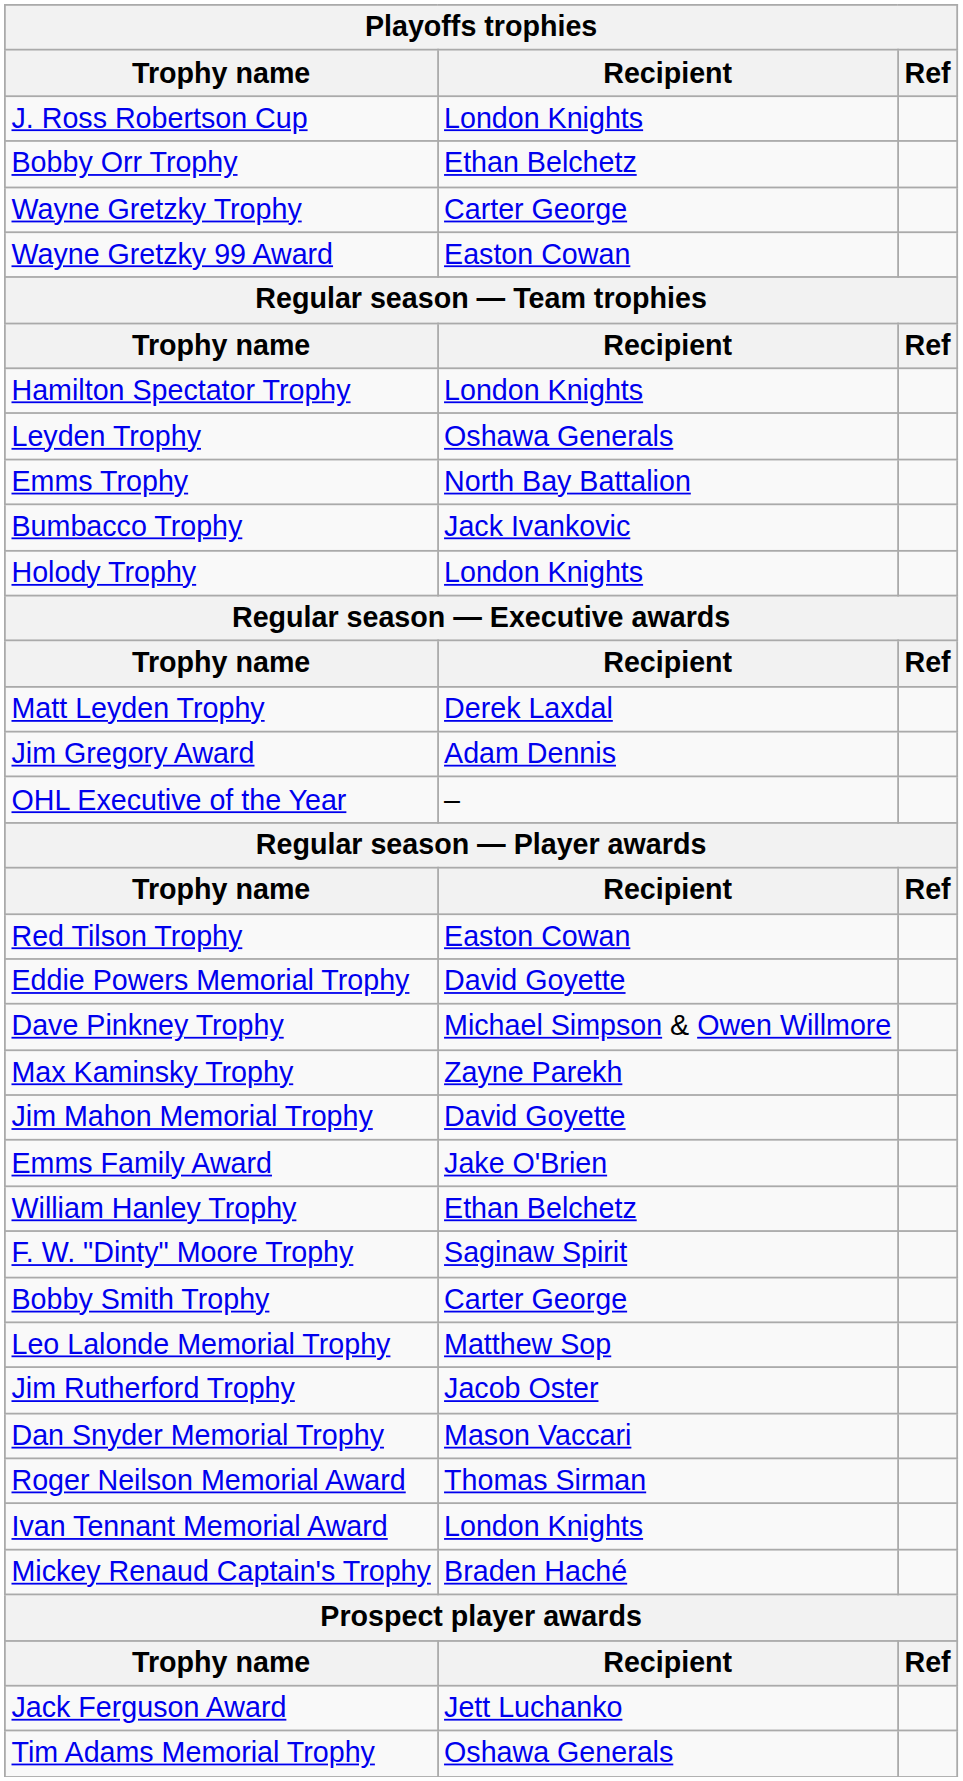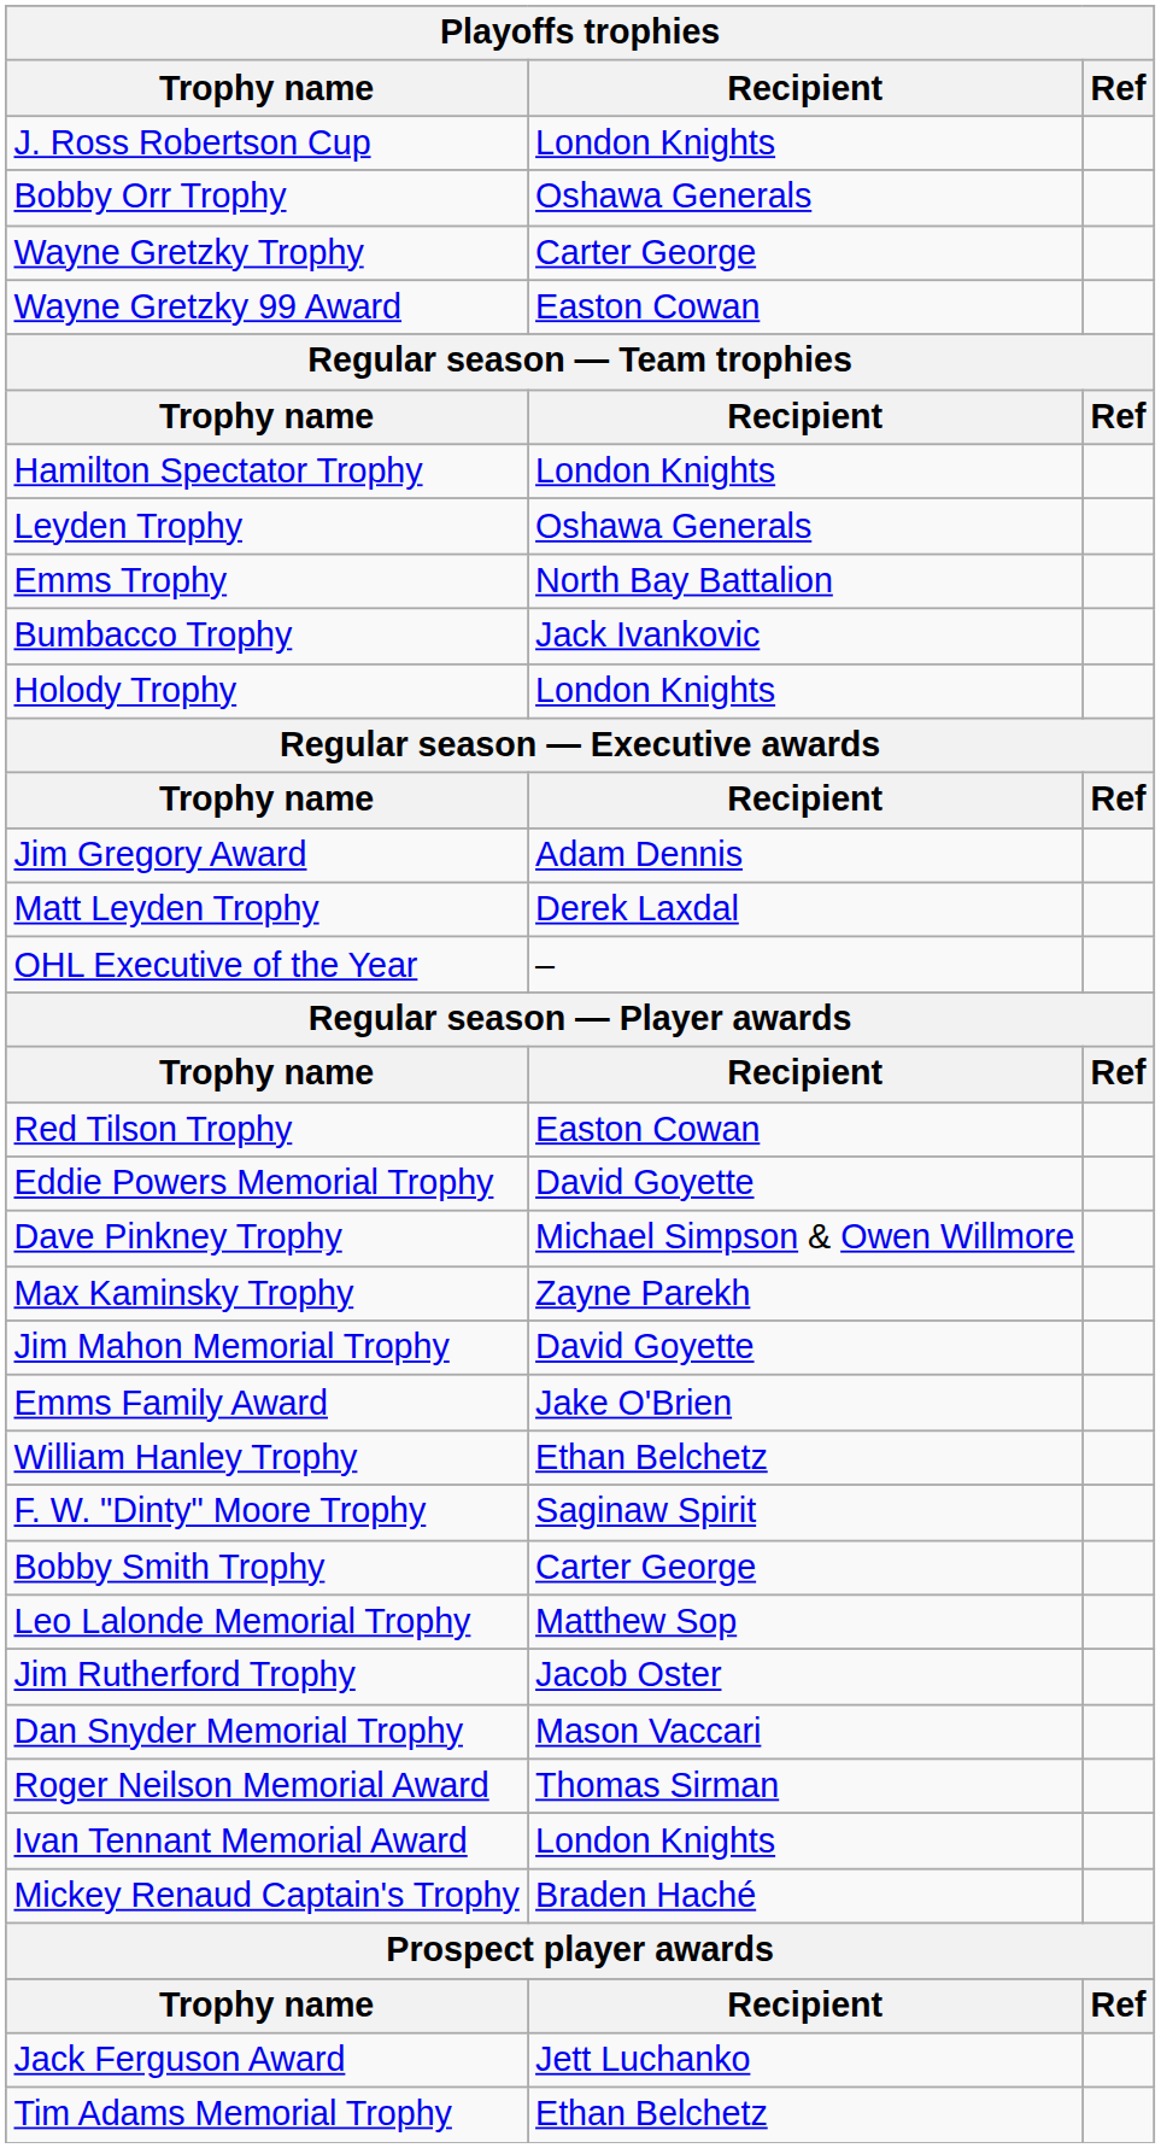 <table class="wikitable">
 <tr>
 <th colspan="3">Playoffs trophies</th>
 </tr>
 <tr>
 <th>Trophy name</th>
 <th>Recipient</th>
 <th>Ref</th>
 </tr>
 <tr>
 <td><a href='#'>J. Ross Robertson Cup</a> <br></td>
 <td><a href='#'>London Knights</a></td>
 <td></td>
 </tr>
 <tr>
 <td><a href='#'>Bobby Orr Trophy</a> <br></td>
-<td><a href='#'>Ethan Belchetz</a> </td>
+<td><a href='#'>Oshawa Generals</a></td>
 <td></td>
 </tr>
 <tr>
 <td><a href='#'>Wayne Gretzky Trophy</a> <br></td>
 <td><a href='#'>Carter George</a> </td>
 <td></td>
 </tr>
 <tr>
 <td><a href='#'>Wayne Gretzky 99 Award</a> <br></td>
 <td><a href='#'>Easton Cowan</a> </td>
 <td></td>
 </tr>
 <tr>
 <th colspan="3">Regular season — Team trophies</th>
 </tr>
 <tr>
 <th>Trophy name</th>
 <th>Recipient</th>
 <th>Ref</th>
 </tr>
 <tr>
 <td><a href='#'>Hamilton Spectator Trophy</a> <br></td>
 <td><a href='#'>London Knights</a></td>
 <td></td>
 </tr>
 <tr>
 <td><a href='#'>Leyden Trophy</a> <br></td>
 <td><a href='#'>Oshawa Generals</a></td>
 <td></td>
 </tr>
 <tr>
 <td><a href='#'>Emms Trophy</a> <br></td>
 <td><a href='#'>North Bay Battalion</a></td>
 <td></td>
 </tr>
 <tr>
 <td><a href='#'>Bumbacco Trophy</a> <br></td>
 <td><a href='#'>Jack Ivankovic</a> </td>
 <td></td>
 </tr>
 <tr>
 <td><a href='#'>Holody Trophy</a> <br></td>
 <td><a href='#'>London Knights</a></td>
 <td></td>
 </tr>
 <tr>
 <th colspan="3">Regular season — Executive awards</th>
 </tr>
 <tr>
 <th>Trophy name</th>
 <th>Recipient</th>
 <th>Ref</th>
 </tr>
 <tr>
-<td><a href='#'>Matt Leyden Trophy</a> <br></td>
-<td><a href='#'>Derek Laxdal</a> </td>
+<td><a href='#'>Jim Gregory Award</a> <br></td>
+<td><a href='#'>Adam Dennis</a> </td>
 <td></td>
 </tr>
 <tr>
-<td><a href='#'>Jim Gregory Award</a> <br></td>
-<td><a href='#'>Adam Dennis</a> </td>
+<td><a href='#'>Matt Leyden Trophy</a> <br></td>
+<td><a href='#'>Derek Laxdal</a> </td>
 <td></td>
 </tr>
 <tr>
 <td><a href='#'>OHL Executive of the Year</a> <br></td>
 <td>–</td>
 <td></td>
 </tr>
 <tr>
 <th colspan="3">Regular season — Player awards</th>
 </tr>
 <tr>
 <th>Trophy name</th>
 <th>Recipient</th>
 <th>Ref</th>
 </tr>
 <tr>
 <td><a href='#'>Red Tilson Trophy</a> <br></td>
 <td><a href='#'>Easton Cowan</a> </td>
 <td></td>
 </tr>
 <tr>
 <td><a href='#'>Eddie Powers Memorial Trophy</a> <br></td>
 <td><a href='#'>David Goyette</a> </td>
 <td></td>
 </tr>
 <tr>
 <td><a href='#'>Dave Pinkney Trophy</a> <br></td>
 <td><a href='#'>Michael Simpson</a> & <a href='#'>Owen Willmore</a> <br> </td>
 <td></td>
 </tr>
 <tr>
 <td><a href='#'>Max Kaminsky Trophy</a> <br></td>
 <td><a href='#'>Zayne Parekh</a> </td>
 <td></td>
 </tr>
 <tr>
 <td><a href='#'>Jim Mahon Memorial Trophy</a> <br></td>
 <td><a href='#'>David Goyette</a> </td>
 <td></td>
 </tr>
 <tr>
 <td><a href='#'>Emms Family Award</a> <br></td>
 <td><a href='#'>Jake O'Brien</a> </td>
 <td></td>
 </tr>
 <tr>
 <td><a href='#'>William Hanley Trophy</a> <br></td>
 <td><a href='#'>Ethan Belchetz</a> </td>
 <td></td>
 </tr>
 <tr>
 <td><a href='#'>F. W. "Dinty" Moore Trophy</a> <br></td>
 <td><a href='#'>Saginaw Spirit</a></td>
 <td></td>
 </tr>
 <tr>
 <td><a href='#'>Bobby Smith Trophy</a> <br></td>
 <td><a href='#'>Carter George</a> </td>
 <td></td>
 </tr>
 <tr>
 <td><a href='#'>Leo Lalonde Memorial Trophy</a> <br></td>
 <td><a href='#'>Matthew Sop</a> </td>
 <td></td>
 </tr>
 <tr>
 <td><a href='#'>Jim Rutherford Trophy</a> <br></td>
 <td><a href='#'>Jacob Oster</a> </td>
 <td></td>
 </tr>
 <tr>
 <td><a href='#'>Dan Snyder Memorial Trophy</a> <br></td>
 <td><a href='#'>Mason Vaccari</a> </td>
 <td></td>
 </tr>
 <tr>
 <td><a href='#'>Roger Neilson Memorial Award</a> <br></td>
 <td><a href='#'>Thomas Sirman</a> </td>
 <td></td>
 </tr>
 <tr>
 <td><a href='#'>Ivan Tennant Memorial Award</a> <br></td>
 <td><a href='#'>London Knights</a></td>
 <td></td>
 </tr>
 <tr>
 <td><a href='#'>Mickey Renaud Captain's Trophy</a> <br></td>
 <td><a href='#'>Braden Haché</a> </td>
 <td></td>
 </tr>
 <tr>
 <th colspan="3">Prospect player awards</th>
 </tr>
 <tr>
 <th>Trophy name</th>
 <th>Recipient</th>
 <th>Ref</th>
 </tr>
 <tr>
 <td><a href='#'>Jack Ferguson Award</a> <br></td>
 <td><a href='#'>Jett Luchanko</a> </td>
 <td></td>
 </tr>
 <tr>
 <td><a href='#'>Tim Adams Memorial Trophy</a> <br></td>
-<td><a href='#'>Oshawa Generals</a></td>
+<td><a href='#'>Ethan Belchetz</a> </td>
 <td></td>
 </tr>
 </table>
